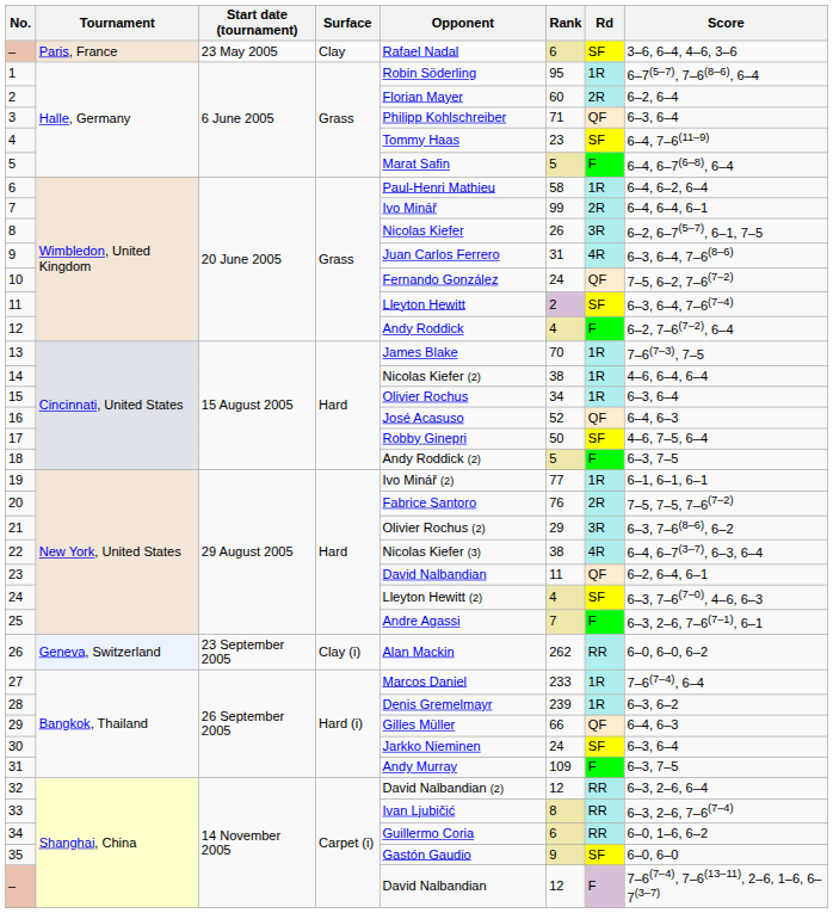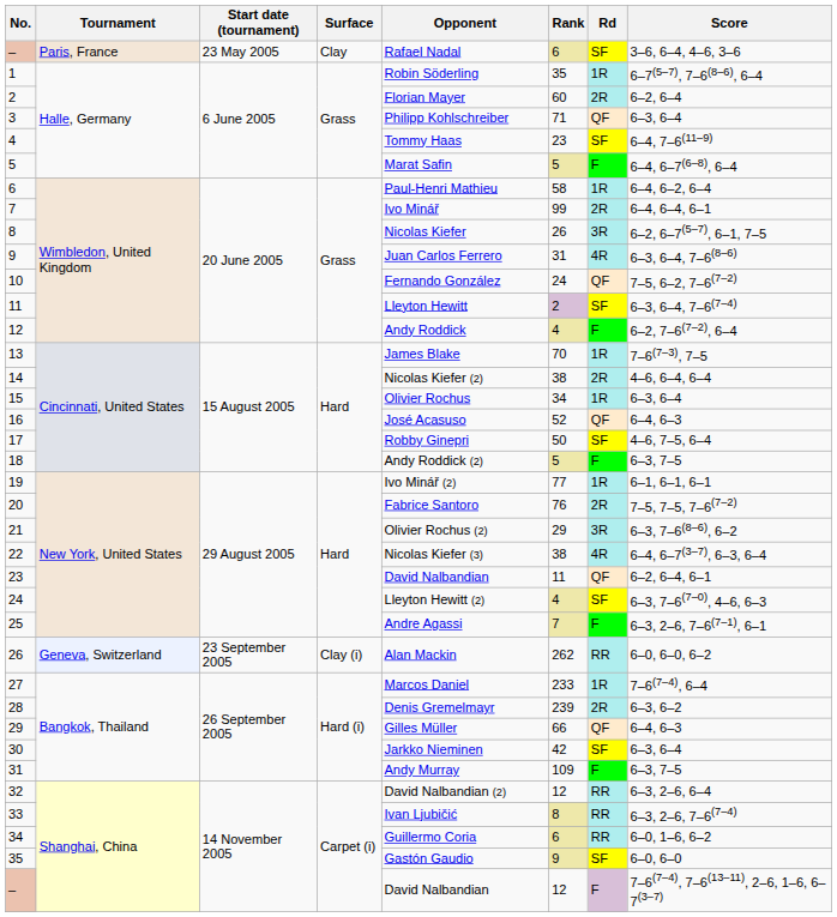 <table class="wikitable" style=font-size:100%>
 <tr>
 <th style="width:30px">No.</th>
 <th style="width:190px">Tournament</th>
 <th style="width:135px">Start date<br>(tournament)</th>
 <th style="width:70px">Surface</th>
 <th style="width:195px">Opponent</th>
 <th style="width:40px">Rank</th>
 <th style="width:40px">Rd</th>
 <th style="width:240px">Score</th>
 </tr>
 <tr>
 <td bgcolor=EBC2AF>–</td>
 <td style="background:#f3e6d7;"><a href='#'>Paris</a>, France</td>
 <td>23 May 2005</td>
 <td>Clay</td>
 <td> <a href='#'>Rafael Nadal</a></td>
 <td bgcolor=EEE8AA>6</td>
 <td style="background:yellow;">SF</td>
 <td>3–6, 6–4, 4–6, 3–6</td>
 </tr>
 <tr>
 <td>1</td>
 <td rowspan=5><a href='#'>Halle</a>, Germany</td>
 <td rowspan=5>6 June 2005</td>
 <td rowspan=5>Grass</td>
 <td> <a href='#'>Robin Söderling</a></td>
-<td>95</td>
+<td>35</td>
 <td bgcolor=afeeee>1R</td>
 <td>6–7<sup>(5–7)</sup>, 7–6<sup>(8–6)</sup>, 6–4</td>
 </tr>
 <tr>
 <td>2</td>
 <td> <a href='#'>Florian Mayer</a></td>
 <td>60</td>
 <td bgcolor=afeeee>2R</td>
 <td>6–2, 6–4</td>
 </tr>
 <tr>
 <td>3</td>
 <td> <a href='#'>Philipp Kohlschreiber</a></td>
 <td>71</td>
 <td bgcolor=ffebcd>QF</td>
 <td>6–3, 6–4</td>
 </tr>
 <tr>
 <td>4</td>
 <td> <a href='#'>Tommy Haas</a></td>
 <td>23</td>
 <td style="background:yellow;">SF</td>
 <td>6–4, 7–6<sup>(11–9)</sup></td>
 </tr>
 <tr>
 <td>5</td>
 <td> <a href='#'>Marat Safin</a></td>
 <td bgcolor=EEE8AA>5</td>
 <td bgcolor=lime>F</td>
 <td>6–4, 6–7<sup>(6–8)</sup>, 6–4</td>
 </tr>
 <tr>
 <td>6</td>
 <td style="background:#f3e6d7;" rowspan=7><a href='#'>Wimbledon</a>, United Kingdom</td>
 <td rowspan=7>20 June 2005</td>
 <td rowspan=7>Grass</td>
 <td> <a href='#'>Paul-Henri Mathieu</a></td>
 <td>58</td>
 <td bgcolor=afeeee>1R</td>
 <td>6–4, 6–2, 6–4</td>
 </tr>
 <tr>
 <td>7</td>
 <td> <a href='#'>Ivo Minář</a></td>
 <td>99</td>
 <td bgcolor=afeeee>2R</td>
 <td>6–4, 6–4, 6–1</td>
 </tr>
 <tr>
 <td>8</td>
 <td> <a href='#'>Nicolas Kiefer</a></td>
 <td>26</td>
 <td bgcolor=afeeee>3R</td>
 <td>6–2, 6–7<sup>(5–7)</sup>, 6–1, 7–5</td>
 </tr>
 <tr>
 <td>9</td>
 <td> <a href='#'>Juan Carlos Ferrero</a></td>
 <td>31</td>
 <td bgcolor=afeeee>4R</td>
 <td>6–3, 6–4, 7–6<sup>(8–6)</sup></td>
 </tr>
 <tr>
 <td>10</td>
 <td> <a href='#'>Fernando González</a></td>
 <td>24</td>
 <td bgcolor=ffebcd>QF</td>
 <td>7–5, 6–2, 7–6<sup>(7–2)</sup></td>
 </tr>
 <tr>
 <td>11</td>
 <td> <a href='#'>Lleyton Hewitt</a></td>
 <td style="background:thistle;">2</td>
 <td style="background:yellow;">SF</td>
 <td>6–3, 6–4, 7–6<sup>(7–4)</sup></td>
 </tr>
 <tr>
 <td>12</td>
 <td> <a href='#'>Andy Roddick</a></td>
 <td bgcolor=EEE8AA>4</td>
 <td bgcolor=lime>F</td>
 <td>6–2, 7–6<sup>(7–2)</sup>, 6–4</td>
 </tr>
 <tr>
 <td>13</td>
 <td bgcolor=dfe2e9 rowspan=6><a href='#'>Cincinnati</a>, United States</td>
 <td rowspan=6>15 August 2005</td>
 <td rowspan=6>Hard</td>
 <td> <a href='#'>James Blake</a></td>
 <td>70</td>
 <td bgcolor=afeeee>1R</td>
 <td>7–6<sup>(7–3)</sup>, 7–5</td>
 </tr>
 <tr>
 <td>14</td>
 <td> Nicolas Kiefer <small>(2)</small></td>
 <td>38</td>
-<td bgcolor=afeeee>1R</td>
+<td bgcolor=afeeee>2R</td>
 <td>4–6, 6–4, 6–4</td>
 </tr>
 <tr>
 <td>15</td>
 <td> <a href='#'>Olivier Rochus</a></td>
 <td>34</td>
 <td bgcolor=afeeee>1R</td>
 <td>6–3, 6–4</td>
 </tr>
 <tr>
 <td>16</td>
 <td> <a href='#'>José Acasuso</a></td>
 <td>52</td>
 <td bgcolor=ffebcd>QF</td>
 <td>6–4, 6–3</td>
 </tr>
 <tr>
 <td>17</td>
 <td> <a href='#'>Robby Ginepri</a></td>
 <td>50</td>
 <td style="background:yellow;">SF</td>
 <td>4–6, 7–5, 6–4</td>
 </tr>
 <tr>
 <td>18</td>
 <td> Andy Roddick <small>(2)</small></td>
 <td bgcolor=EEE8AA>5</td>
 <td bgcolor=lime>F</td>
 <td>6–3, 7–5</td>
 </tr>
 <tr>
 <td>19</td>
 <td style="background:#f3e6d7;" rowspan=7><a href='#'>New York</a>, United States</td>
 <td rowspan=7>29 August 2005</td>
 <td rowspan=7>Hard</td>
 <td> Ivo Minář <small>(2)</small></td>
 <td>77</td>
 <td bgcolor=afeeee>1R</td>
 <td>6–1, 6–1, 6–1</td>
 </tr>
 <tr>
 <td>20</td>
 <td> <a href='#'>Fabrice Santoro</a></td>
 <td>76</td>
 <td bgcolor=afeeee>2R</td>
 <td>7–5, 7–5, 7–6<sup>(7–2)</sup></td>
 </tr>
 <tr>
 <td>21</td>
 <td> Olivier Rochus <small>(2)</small></td>
 <td>29</td>
 <td bgcolor=afeeee>3R</td>
 <td>6–3, 7–6<sup>(8–6)</sup>, 6–2</td>
 </tr>
 <tr>
 <td>22</td>
 <td> Nicolas Kiefer <small>(3)</small></td>
 <td>38</td>
 <td bgcolor=afeeee>4R</td>
 <td>6–4, 6–7<sup>(3–7)</sup>, 6–3, 6–4</td>
 </tr>
 <tr>
 <td>23</td>
 <td> <a href='#'>David Nalbandian</a></td>
 <td>11</td>
 <td bgcolor=ffebcd>QF</td>
 <td>6–2, 6–4, 6–1</td>
 </tr>
 <tr>
 <td>24</td>
 <td> Lleyton Hewitt <small>(2)</small></td>
 <td bgcolor=EEE8AA>4</td>
 <td style="background:yellow;">SF</td>
 <td>6–3, 7–6<sup>(7–0)</sup>, 4–6, 6–3</td>
 </tr>
 <tr>
 <td>25</td>
 <td> <a href='#'>Andre Agassi</a></td>
 <td bgcolor=EEE8AA>7</td>
 <td bgcolor=lime>F</td>
 <td>6–3, 2–6, 7–6<sup>(7–1)</sup>, 6–1</td>
 </tr>
 <tr>
 <td>26</td>
 <td bgcolor=ECF2FF><a href='#'>Geneva</a>, Switzerland</td>
 <td>23 September 2005</td>
 <td>Clay (i)</td>
 <td> <a href='#'>Alan Mackin</a></td>
 <td>262</td>
 <td bgcolor=afeeee>RR</td>
 <td>6–0, 6–0, 6–2</td>
 </tr>
 <tr>
 <td>27</td>
 <td rowspan=5><a href='#'>Bangkok</a>, Thailand</td>
 <td rowspan=5>26 September 2005</td>
 <td rowspan=5>Hard (i)</td>
 <td> <a href='#'>Marcos Daniel</a></td>
 <td>233</td>
 <td bgcolor=afeeee>1R</td>
 <td>7–6<sup>(7–4)</sup>, 6–4</td>
 </tr>
 <tr>
 <td>28</td>
 <td> <a href='#'>Denis Gremelmayr</a></td>
 <td>239</td>
-<td bgcolor=afeeee>1R</td>
+<td bgcolor=afeeee>2R</td>
 <td>6–3, 6–2</td>
 </tr>
 <tr>
 <td>29</td>
 <td> <a href='#'>Gilles Müller</a></td>
 <td>66</td>
 <td bgcolor=ffebcd>QF</td>
 <td>6–4, 6–3</td>
 </tr>
 <tr>
 <td>30</td>
 <td> <a href='#'>Jarkko Nieminen</a></td>
-<td>24</td>
+<td>42</td>
 <td style="background:yellow;">SF</td>
 <td>6–3, 6–4</td>
 </tr>
 <tr>
 <td>31</td>
 <td> <a href='#'>Andy Murray</a></td>
 <td>109</td>
 <td bgcolor=lime>F</td>
 <td>6–3, 7–5</td>
 </tr>
 <tr>
 <td>32</td>
 <td style="background:#ffc;" rowspan=5><a href='#'>Shanghai</a>, China</td>
 <td rowspan=5>14 November 2005</td>
 <td rowspan=5>Carpet (i)</td>
 <td> David Nalbandian <small>(2)</small></td>
 <td>12</td>
 <td bgcolor=afeeee>RR</td>
 <td>6–3, 2–6, 6–4</td>
 </tr>
 <tr>
 <td>33</td>
 <td> <a href='#'>Ivan Ljubičić</a></td>
 <td bgcolor=EEE8AA>8</td>
 <td bgcolor=afeeee>RR</td>
 <td>6–3, 2–6, 7–6<sup>(7–4)</sup></td>
 </tr>
 <tr>
 <td>34</td>
 <td> <a href='#'>Guillermo Coria</a></td>
 <td bgcolor=EEE8AA>6</td>
 <td bgcolor=afeeee>RR</td>
 <td>6–0, 1–6, 6–2</td>
 </tr>
 <tr>
 <td>35</td>
 <td> <a href='#'>Gastón Gaudio</a></td>
 <td bgcolor=EEE8AA>9</td>
 <td style="background:yellow;">SF</td>
 <td>6–0, 6–0</td>
 </tr>
 <tr>
 <td bgcolor=EBC2AF>–</td>
 <td> David Nalbandian</td>
 <td>12</td>
 <td style="background:thistle;">F</td>
 <td>7–6<sup>(7–4)</sup>, 7–6<sup>(13–11)</sup>, 2–6, 1–6, 6–7<sup>(3–7)</sup></td>
 </tr>
 </table>
